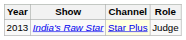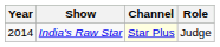 <table class="wikitable">
 <tr style="background:#cfc; text-align:center;">
 <th><strong>Year</strong></th>
 <th><strong>Show</strong></th>
 <th><strong>Channel</strong></th>
 <th><strong>Role</strong></th>
 </tr>
 <tr>
-<td>2013</td>
+<td>2014</td>
 <td><em><a href='#'>India's Raw Star</a></em></td>
 <td style="background: lightyellow;"><a href='#'>Star Plus</a></td>
 <td>Judge</td>
 </tr>
 </table>
